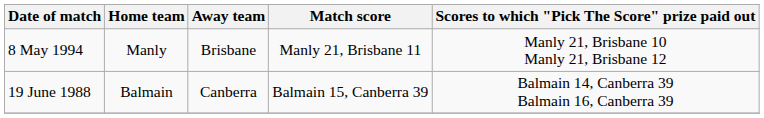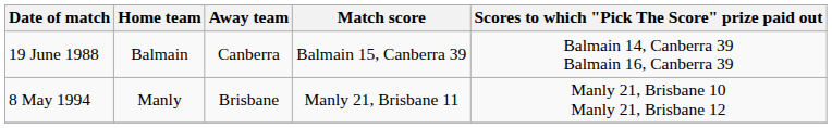 <table class="wikitable">
 <tr>
 <th align="center">Date of match</th>
 <th align="center">Home team</th>
 <th align="center">Away team</th>
 <th align="center">Match score</th>
 <th align="center">Scores to which "Pick The Score" prize paid out</th>
 </tr>
 <tr>
+<td>19 June 1988</td>
+<td align="center">Balmain</td>
+<td align="center">Canberra</td>
+<td align="center">Balmain 15, Canberra 39</td>
+<td align="center">Balmain 14, Canberra 39<br>Balmain 16, Canberra 39</td>
+</tr>
+<tr>
 <td>8 May 1994</td>
 <td align="center">Manly</td>
 <td align="center">Brisbane</td>
 <td align="center">Manly 21, Brisbane 11</td>
 <td align="center">Manly 21, Brisbane 10<br>Manly 21, Brisbane 12</td>
 </tr>
 <tr>
-<td>19 June 1988</td>
-<td align="center">Balmain</td>
-<td align="center">Canberra</td>
-<td align="center">Balmain 15, Canberra 39</td>
-<td align="center">Balmain 14, Canberra 39<br>Balmain 16, Canberra 39</td>
-</tr>
-<tr>
 </tr>
 </table>
